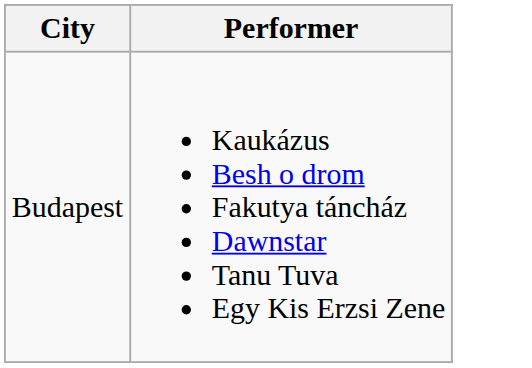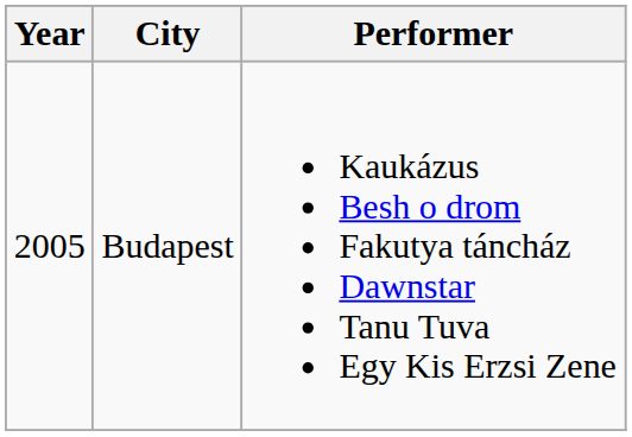 <table class="wikitable">
 <tr>
+<th>Year</th>
 <th>City</th>
 <th>Performer</th>
 </tr>
 <tr>
+<td>2005</td>
 <td>Budapest</td>
 <td><br><ul><li>Kaukázus</li><li><a href='#'>Besh o drom</a></li><li>Fakutya táncház</li><li><a href='#'>Dawnstar</a></li><li>Tanu Tuva</li><li>Egy Kis Erzsi Zene</li></ul></td>
 </tr>
 </table>
